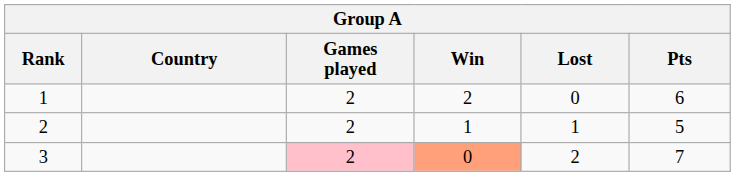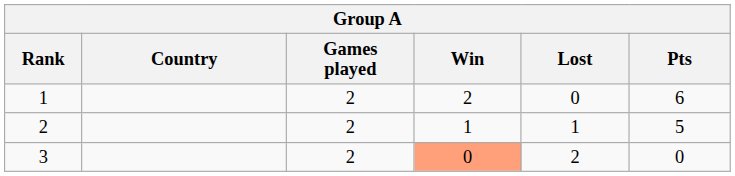 <table class="wikitable" style= "text-align: center; Width:50%">
 <tr>
 <th colspan= 6>Group A</th>
 </tr>
 <tr>
 <th width=2%>Rank</th>
 <th width=10%>Country</th>
 <th width=5%>Games <br> played</th>
 <th width=5%>Win</th>
 <th width=5%>Lost</th>
 <th width=5%>Pts</th>
 </tr>
 <tr>
 <td>1</td>
 <td style= "text-align: left"></td>
 <td>2</td>
 <td>2</td>
 <td>0</td>
 <td>6</td>
 </tr>
 <tr>
 <td>2</td>
 <td style= "text-align: left"></td>
 <td>2</td>
 <td>1</td>
 <td>1</td>
 <td>5</td>
 </tr>
 <tr>
 <td>3</td>
 <td style= "text-align: left"></td>
-<td style="background: pink;">2</td>
+<td>2</td>
 <td style="background: lightsalmon;">0</td>
 <td>2</td>
-<td>7</td>
+<td>0</td>
 </tr>
 </table>
